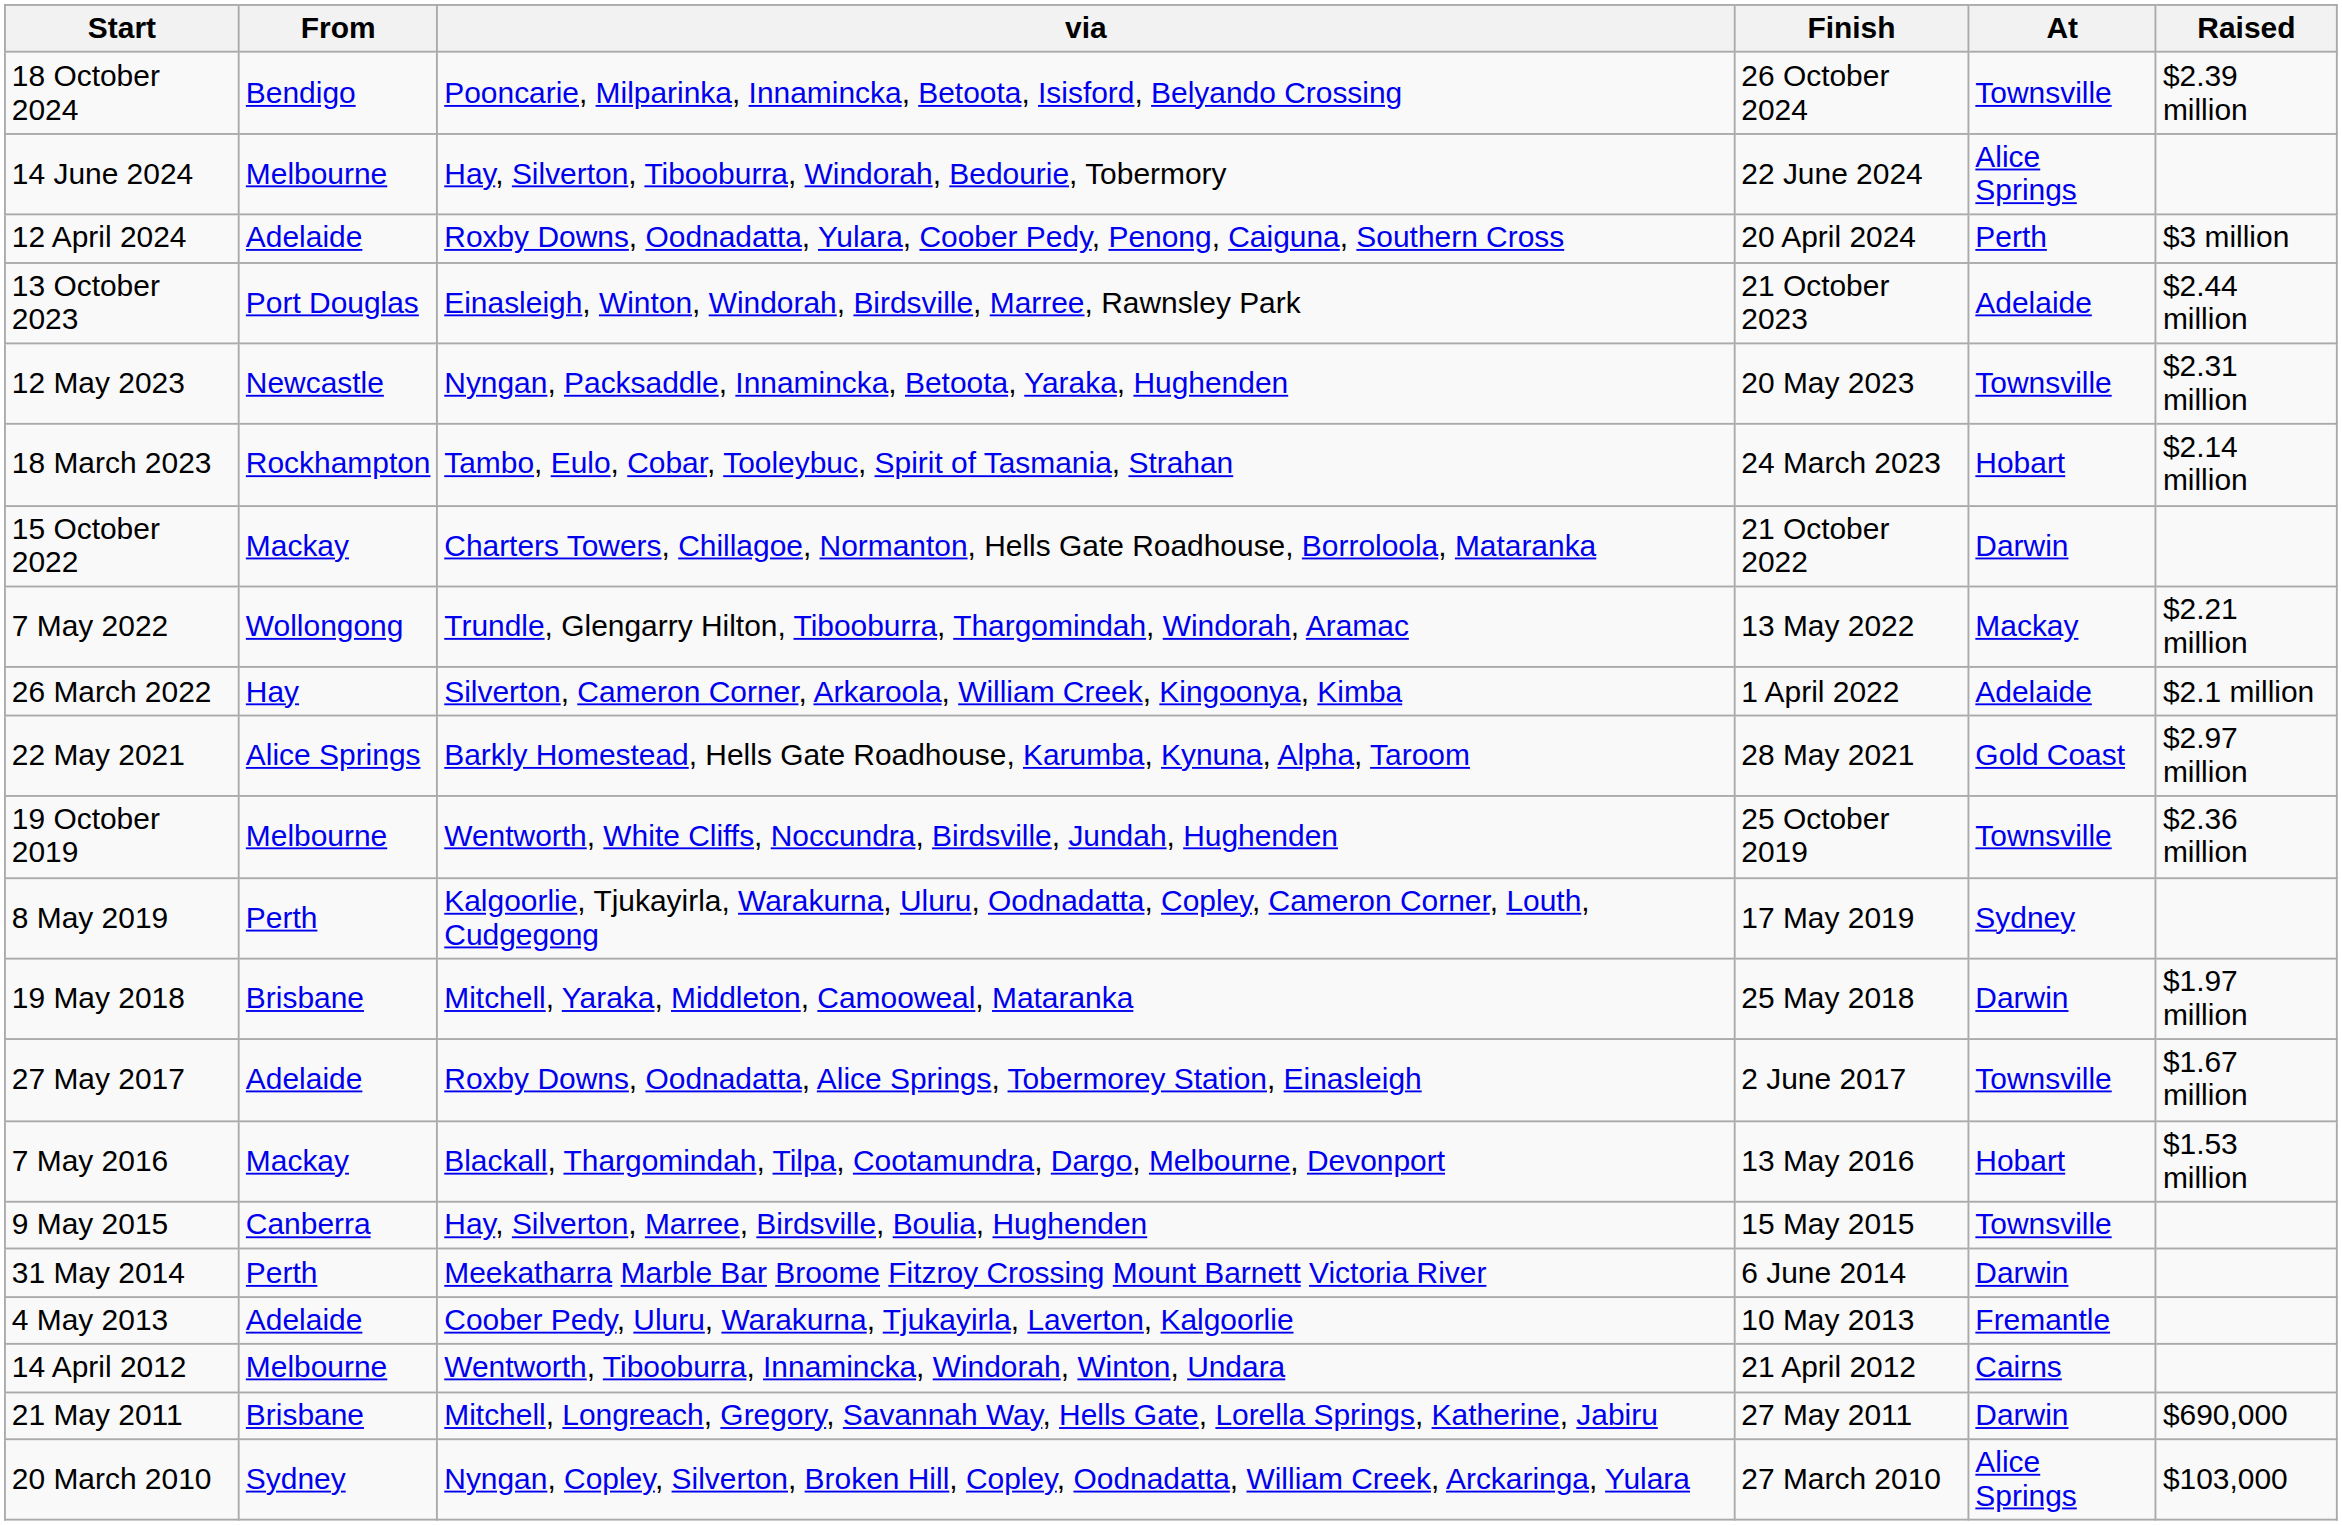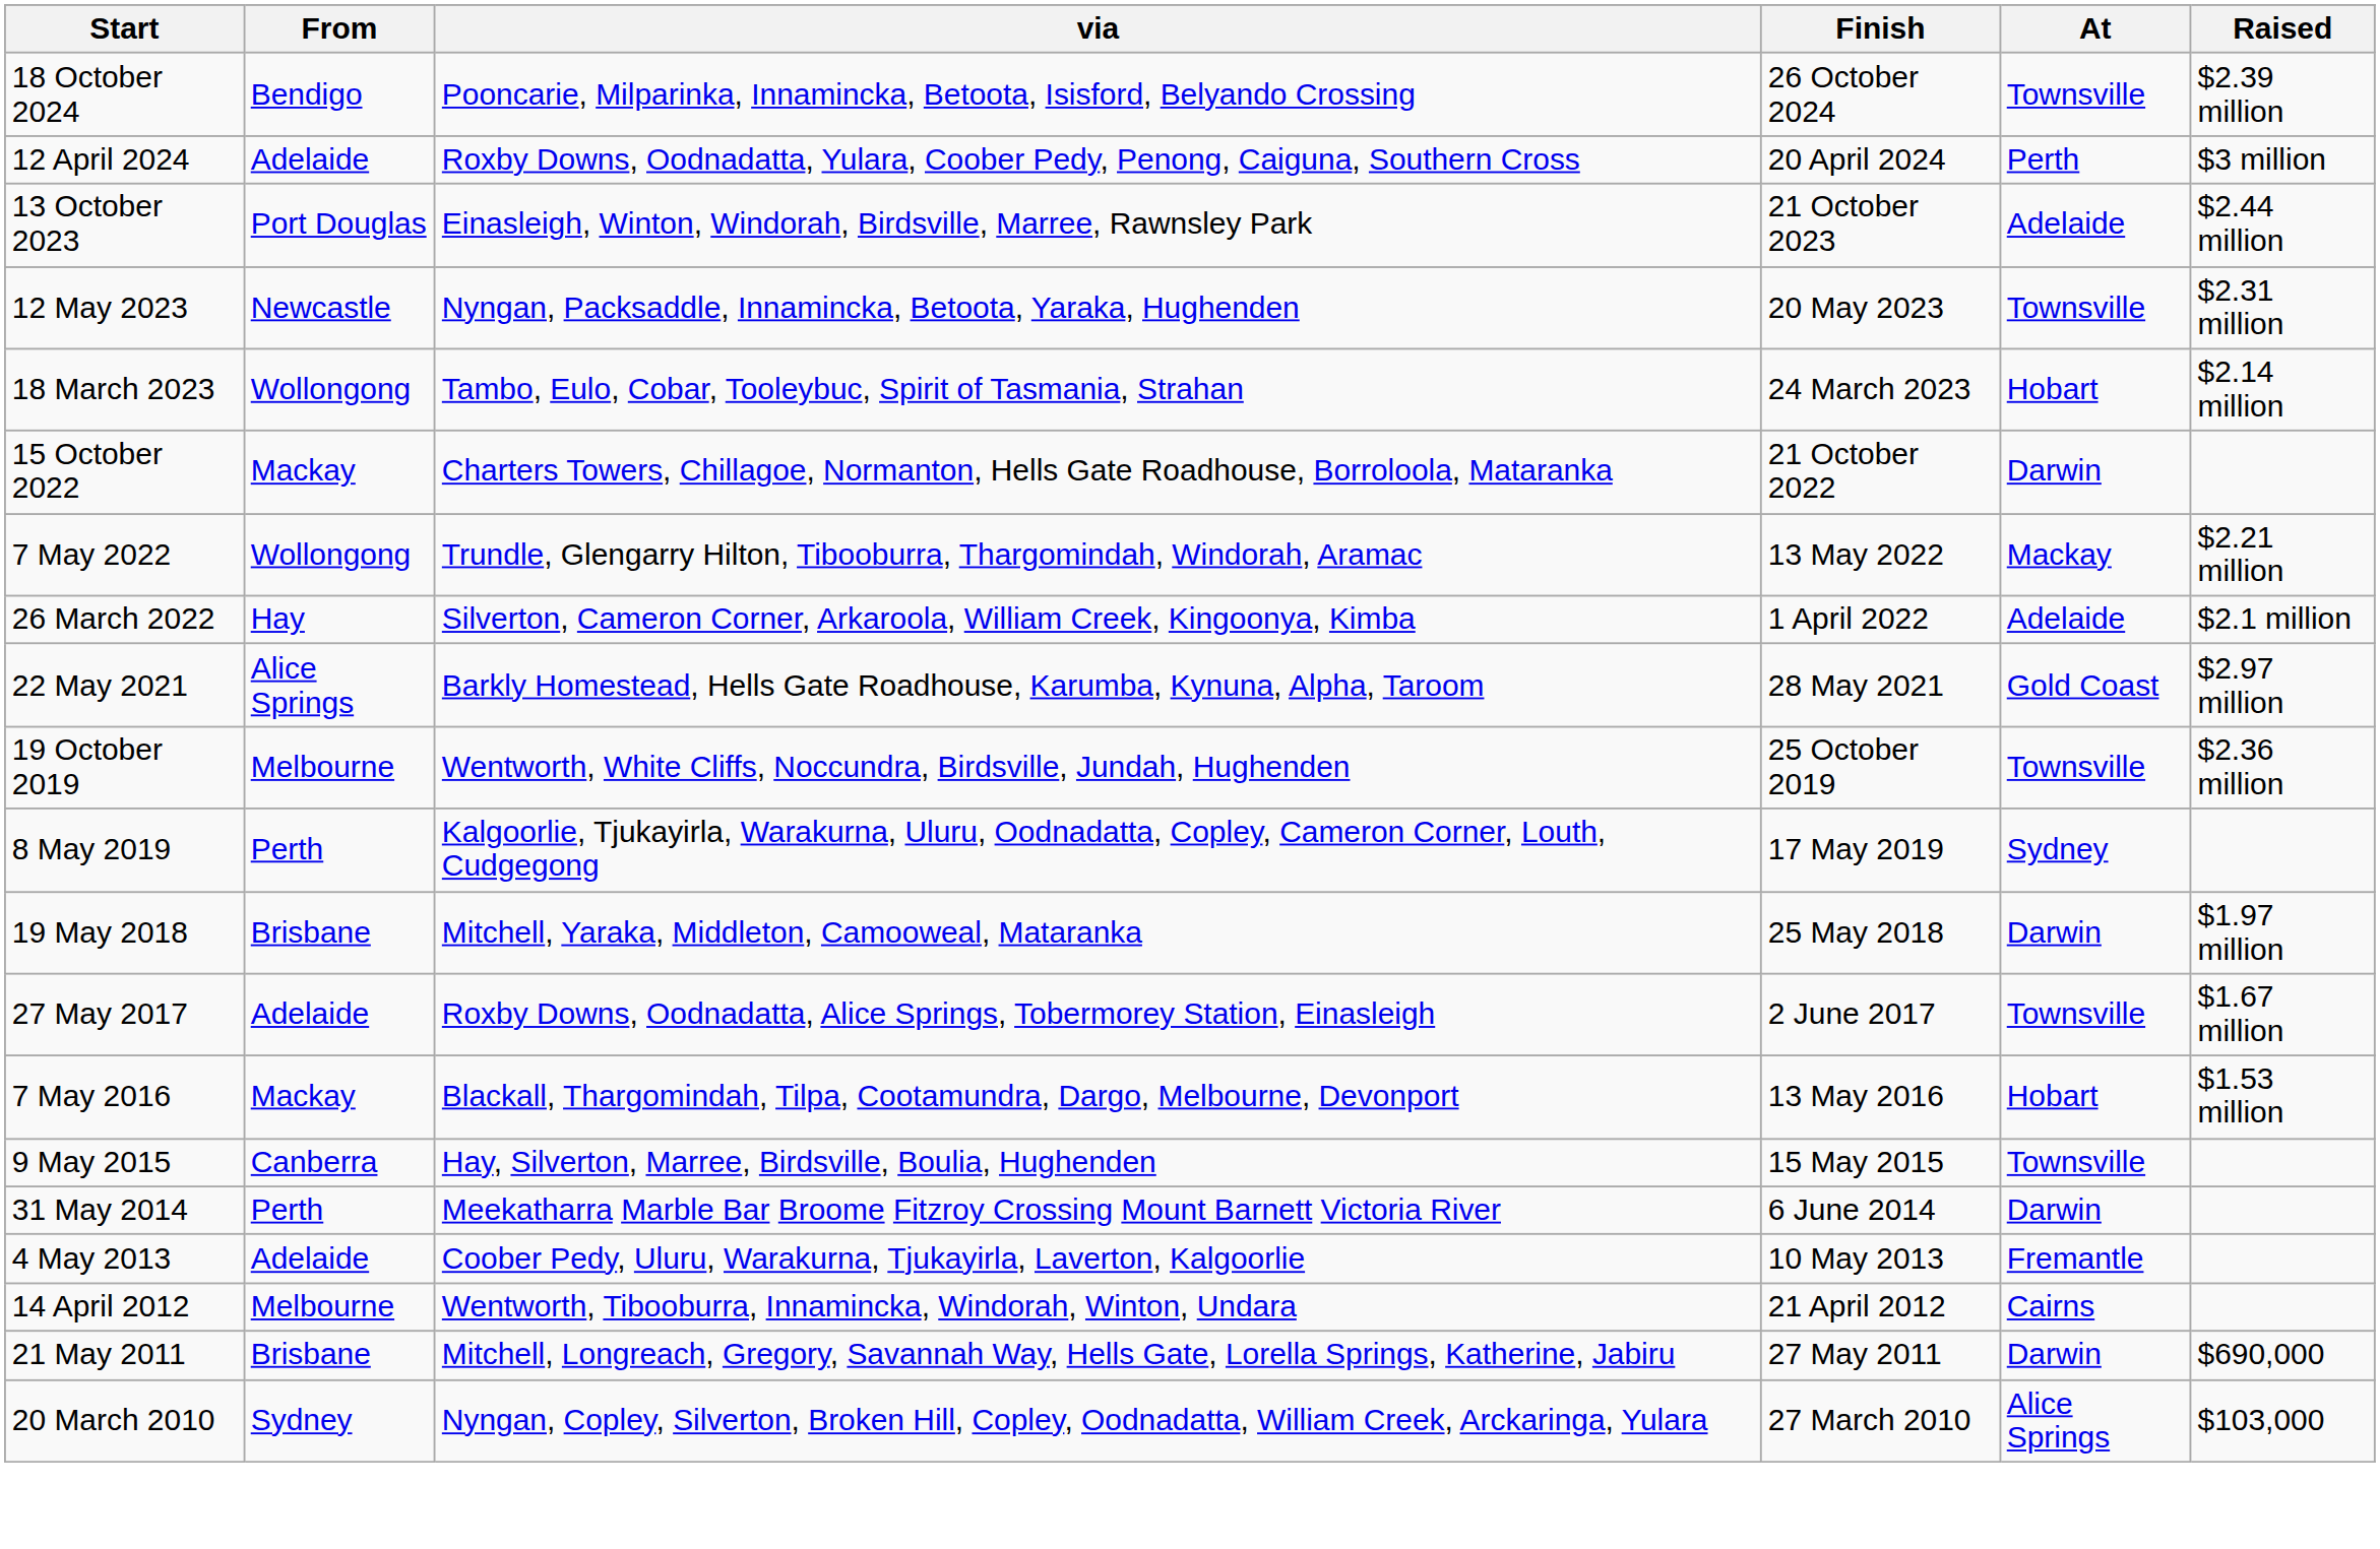 <table class="wikitable">
 <tr>
 <th>Start</th>
 <th>From</th>
 <th>via</th>
 <th>Finish</th>
 <th>At</th>
 <th>Raised</th>
 </tr>
 <tr>
 <td>18 October 2024</td>
 <td><a href='#'>Bendigo</a></td>
 <td><a href='#'>Pooncarie</a>, <a href='#'>Milparinka</a>, <a href='#'>Innamincka</a>, <a href='#'>Betoota</a>, <a href='#'>Isisford</a>, <a href='#'>Belyando Crossing</a></td>
 <td>26 October 2024</td>
 <td><a href='#'>Townsville</a></td>
 <td>$2.39 million</td>
-</tr>
-<tr>
-<td>14 June 2024</td>
-<td><a href='#'>Melbourne</a></td>
-<td><a href='#'>Hay</a>, <a href='#'>Silverton</a>, <a href='#'>Tibooburra</a>, <a href='#'>Windorah</a>, <a href='#'>Bedourie</a>, Tobermory</td>
-<td>22 June 2024</td>
-<td><a href='#'>Alice Springs</a></td>
-<td></td>
 </tr>
 <tr>
 <td>12 April 2024</td>
 <td><a href='#'>Adelaide</a></td>
 <td><a href='#'>Roxby Downs</a>, <a href='#'>Oodnadatta</a>, <a href='#'>Yulara</a>, <a href='#'>Coober Pedy</a>, <a href='#'>Penong</a>, <a href='#'>Caiguna</a>, <a href='#'>Southern Cross</a></td>
 <td>20 April 2024</td>
 <td><a href='#'>Perth</a></td>
 <td>$3 million</td>
 </tr>
 <tr>
 <td>13 October 2023</td>
 <td><a href='#'>Port Douglas</a></td>
 <td><a href='#'>Einasleigh</a>, <a href='#'>Winton</a>, <a href='#'>Windorah</a>, <a href='#'>Birdsville</a>, <a href='#'>Marree</a>, Rawnsley Park</td>
 <td>21 October 2023</td>
 <td><a href='#'>Adelaide</a></td>
 <td>$2.44 million</td>
 </tr>
 <tr>
 <td>12 May 2023</td>
 <td><a href='#'>Newcastle</a></td>
 <td><a href='#'>Nyngan</a>, <a href='#'>Packsaddle</a>, <a href='#'>Innamincka</a>, <a href='#'>Betoota</a>, <a href='#'>Yaraka</a>, <a href='#'>Hughenden</a></td>
 <td>20 May 2023</td>
 <td><a href='#'>Townsville</a></td>
 <td>$2.31 million</td>
 </tr>
 <tr>
 <td>18 March 2023</td>
-<td><a href='#'>Rockhampton</a></td>
+<td><a href='#'>Wollongong</a></td>
 <td><a href='#'>Tambo</a>, <a href='#'>Eulo</a>, <a href='#'>Cobar</a>, <a href='#'>Tooleybuc</a>, <a href='#'>Spirit of Tasmania</a>, <a href='#'>Strahan</a></td>
 <td>24 March 2023</td>
 <td><a href='#'>Hobart</a></td>
 <td>$2.14 million</td>
 </tr>
 <tr>
 <td>15 October 2022</td>
 <td><a href='#'>Mackay</a></td>
 <td><a href='#'>Charters Towers</a>, <a href='#'>Chillagoe</a>, <a href='#'>Normanton</a>, Hells Gate Roadhouse, <a href='#'>Borroloola</a>, <a href='#'>Mataranka</a></td>
 <td>21 October 2022</td>
 <td><a href='#'>Darwin</a></td>
 <td></td>
 </tr>
 <tr>
 <td>7 May 2022</td>
 <td><a href='#'>Wollongong</a></td>
 <td><a href='#'>Trundle</a>, Glengarry Hilton, <a href='#'>Tibooburra</a>, <a href='#'>Thargomindah</a>, <a href='#'>Windorah</a>, <a href='#'>Aramac</a></td>
 <td>13 May 2022</td>
 <td><a href='#'>Mackay</a></td>
 <td>$2.21 million</td>
 </tr>
 <tr>
 <td>26 March 2022</td>
 <td><a href='#'>Hay</a></td>
 <td><a href='#'>Silverton</a>, <a href='#'>Cameron Corner</a>, <a href='#'>Arkaroola</a>, <a href='#'>William Creek</a>, <a href='#'>Kingoonya</a>, <a href='#'>Kimba</a></td>
 <td>1 April 2022</td>
 <td><a href='#'>Adelaide</a></td>
 <td>$2.1 million</td>
 </tr>
 <tr>
 <td>22 May 2021</td>
 <td><a href='#'>Alice Springs</a></td>
 <td><a href='#'>Barkly Homestead</a>, Hells Gate Roadhouse, <a href='#'>Karumba</a>, <a href='#'>Kynuna</a>, <a href='#'>Alpha</a>, <a href='#'>Taroom</a></td>
 <td>28 May 2021</td>
 <td><a href='#'>Gold Coast</a></td>
 <td>$2.97 million</td>
 </tr>
 <tr>
 <td>19 October 2019</td>
 <td><a href='#'>Melbourne</a></td>
 <td><a href='#'>Wentworth</a>, <a href='#'>White Cliffs</a>, <a href='#'>Noccundra</a>, <a href='#'>Birdsville</a>, <a href='#'>Jundah</a>, <a href='#'>Hughenden</a></td>
 <td>25 October 2019</td>
 <td><a href='#'>Townsville</a></td>
 <td>$2.36 million</td>
 </tr>
 <tr>
 <td>8 May 2019</td>
 <td><a href='#'>Perth</a></td>
 <td><a href='#'>Kalgoorlie</a>, Tjukayirla, <a href='#'>Warakurna</a>, <a href='#'>Uluru</a>, <a href='#'>Oodnadatta</a>, <a href='#'>Copley</a>, <a href='#'>Cameron Corner</a>, <a href='#'>Louth</a>, <a href='#'>Cudgegong</a></td>
 <td>17 May 2019</td>
 <td><a href='#'>Sydney</a></td>
 <td></td>
 </tr>
 <tr>
 <td>19 May 2018</td>
 <td><a href='#'>Brisbane</a></td>
 <td><a href='#'>Mitchell</a>, <a href='#'>Yaraka</a>, <a href='#'>Middleton</a>, <a href='#'>Camooweal</a>, <a href='#'>Mataranka</a></td>
 <td>25 May 2018</td>
 <td><a href='#'>Darwin</a></td>
 <td>$1.97 million</td>
 </tr>
 <tr>
 <td>27 May 2017</td>
 <td><a href='#'>Adelaide</a></td>
 <td><a href='#'>Roxby Downs</a>, <a href='#'>Oodnadatta</a>, <a href='#'>Alice Springs</a>, <a href='#'>Tobermorey Station</a>, <a href='#'>Einasleigh</a></td>
 <td>2 June 2017</td>
 <td><a href='#'>Townsville</a></td>
 <td>$1.67 million</td>
 </tr>
 <tr>
 <td>7 May 2016</td>
 <td><a href='#'>Mackay</a></td>
 <td><a href='#'>Blackall</a>, <a href='#'>Thargomindah</a>, <a href='#'>Tilpa</a>, <a href='#'>Cootamundra</a>, <a href='#'>Dargo</a>, <a href='#'>Melbourne</a>, <a href='#'>Devonport</a></td>
 <td>13 May 2016</td>
 <td><a href='#'>Hobart</a></td>
 <td>$1.53 million</td>
 </tr>
 <tr>
 <td>9 May 2015</td>
 <td><a href='#'>Canberra</a></td>
 <td><a href='#'>Hay</a>, <a href='#'>Silverton</a>, <a href='#'>Marree</a>, <a href='#'>Birdsville</a>, <a href='#'>Boulia</a>, <a href='#'>Hughenden</a></td>
 <td>15 May 2015</td>
 <td><a href='#'>Townsville</a></td>
 <td></td>
 </tr>
 <tr>
 <td>31 May 2014</td>
 <td><a href='#'>Perth</a></td>
 <td><a href='#'>Meekatharra</a> <a href='#'>Marble Bar</a> <a href='#'>Broome</a> <a href='#'>Fitzroy Crossing</a> <a href='#'>Mount Barnett</a> <a href='#'>Victoria River</a></td>
 <td>6 June 2014</td>
 <td><a href='#'>Darwin</a></td>
 <td></td>
 </tr>
 <tr>
 <td>4 May 2013</td>
 <td><a href='#'>Adelaide</a></td>
 <td><a href='#'>Coober Pedy</a>, <a href='#'>Uluru</a>, <a href='#'>Warakurna</a>, <a href='#'>Tjukayirla</a>, <a href='#'>Laverton</a>, <a href='#'>Kalgoorlie</a></td>
 <td>10 May 2013</td>
 <td><a href='#'>Fremantle</a></td>
 <td></td>
 </tr>
 <tr>
 <td>14 April 2012</td>
 <td><a href='#'>Melbourne</a></td>
 <td><a href='#'>Wentworth</a>, <a href='#'>Tibooburra</a>, <a href='#'>Innamincka</a>, <a href='#'>Windorah</a>, <a href='#'>Winton</a>, <a href='#'>Undara</a></td>
 <td>21 April 2012</td>
 <td><a href='#'>Cairns</a></td>
 <td></td>
 </tr>
 <tr>
 <td>21 May 2011</td>
 <td><a href='#'>Brisbane</a></td>
 <td><a href='#'>Mitchell</a>, <a href='#'>Longreach</a>, <a href='#'>Gregory</a>, <a href='#'>Savannah Way</a>, <a href='#'>Hells Gate</a>, <a href='#'>Lorella Springs</a>, <a href='#'>Katherine</a>, <a href='#'>Jabiru</a></td>
 <td>27 May 2011</td>
 <td><a href='#'>Darwin</a></td>
 <td>$690,000</td>
 </tr>
 <tr>
 <td>20 March 2010</td>
 <td><a href='#'>Sydney</a></td>
 <td><a href='#'>Nyngan</a>, <a href='#'>Copley</a>, <a href='#'>Silverton</a>, <a href='#'>Broken Hill</a>, <a href='#'>Copley</a>, <a href='#'>Oodnadatta</a>, <a href='#'>William Creek</a>, <a href='#'>Arckaringa</a>, <a href='#'>Yulara</a></td>
 <td>27 March 2010</td>
 <td><a href='#'>Alice Springs</a></td>
 <td>$103,000</td>
 </tr>
 </table>
